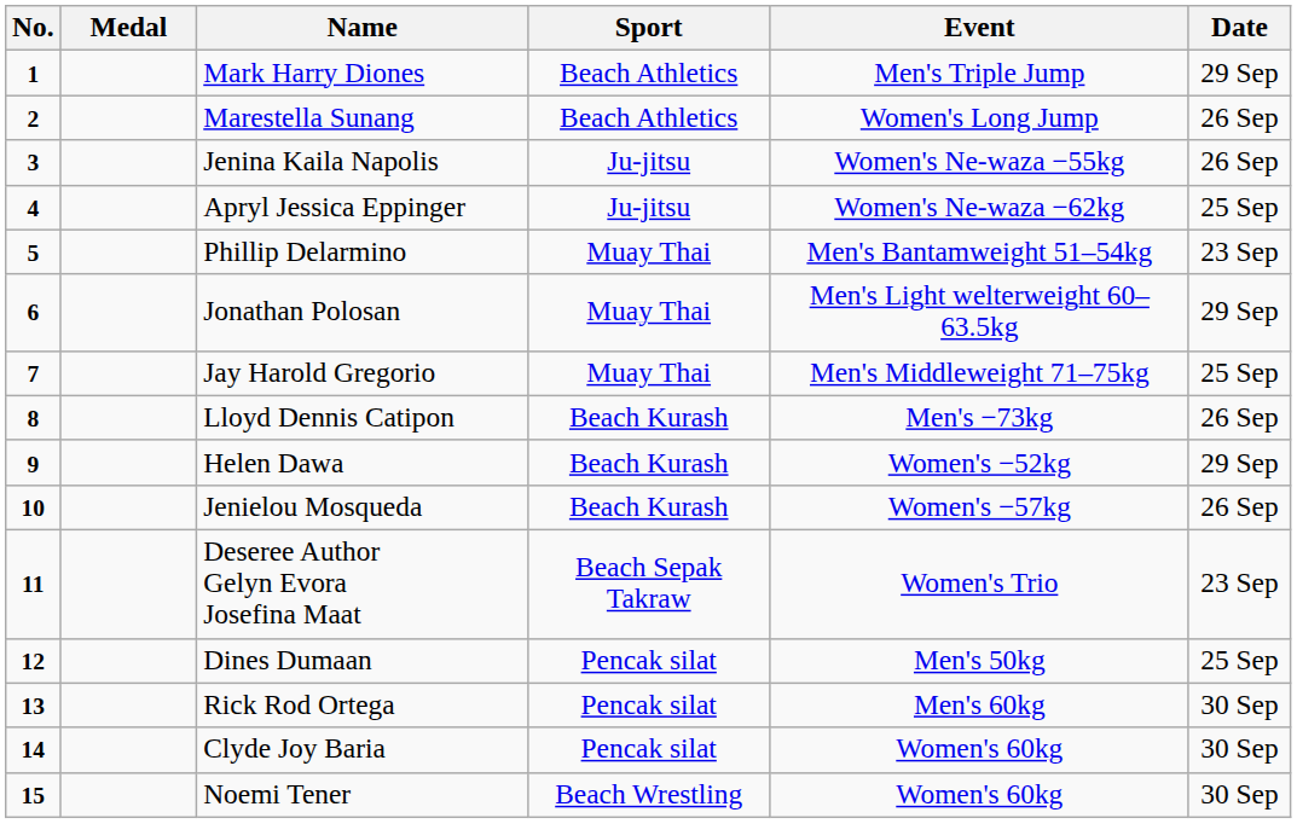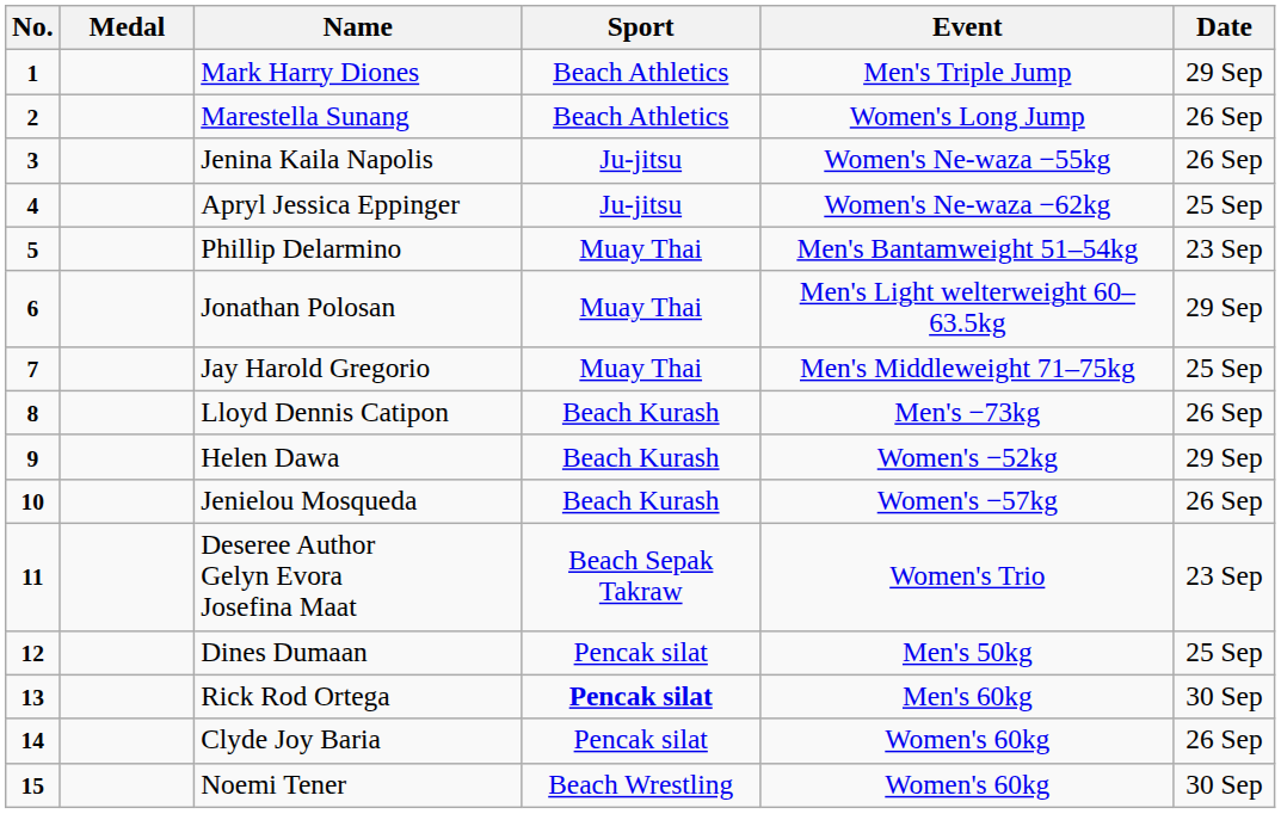 <table class="wikitable" style="font-size:100%; text-align:center;">
 <tr>
 <th width="10">No.</th>
 <th width="70">Medal</th>
 <th width="180">Name</th>
 <th width="130">Sport</th>
 <th width="230">Event</th>
 <th width="50">Date</th>
 </tr>
 <tr>
 <td><small><strong>1</strong></small></td>
 <td></td>
 <td align=left><a href='#'>Mark Harry Diones</a></td>
 <td> <a href='#'>Beach Athletics</a></td>
 <td><a href='#'>Men's Triple Jump</a></td>
 <td>29 Sep</td>
 </tr>
 <tr>
 <td><small><strong>2</strong></small></td>
 <td></td>
 <td align=left><a href='#'>Marestella Sunang</a></td>
 <td> <a href='#'>Beach Athletics</a></td>
 <td><a href='#'>Women's Long Jump</a></td>
 <td>26 Sep</td>
 </tr>
 <tr>
 <td><small><strong>3</strong></small></td>
 <td></td>
 <td align=left>Jenina Kaila Napolis</td>
 <td> <a href='#'>Ju-jitsu</a></td>
 <td><a href='#'>Women's Ne-waza −55kg</a></td>
 <td>26 Sep</td>
 </tr>
 <tr>
 <td><small><strong>4</strong></small></td>
 <td></td>
 <td align=left>Apryl Jessica Eppinger</td>
 <td> <a href='#'>Ju-jitsu</a></td>
 <td><a href='#'>Women's Ne-waza −62kg</a></td>
 <td>25 Sep</td>
 </tr>
 <tr>
 <td><small><strong>5</strong></small></td>
 <td></td>
 <td align=left>Phillip Delarmino</td>
 <td> <a href='#'>Muay Thai</a></td>
 <td><a href='#'>Men's Bantamweight 51–54kg</a></td>
 <td>23 Sep</td>
 </tr>
 <tr>
 <td><small><strong>6</strong></small></td>
 <td></td>
 <td align=left>Jonathan Polosan</td>
 <td> <a href='#'>Muay Thai</a></td>
 <td><a href='#'>Men's Light welterweight 60–63.5kg</a></td>
 <td>29 Sep</td>
 </tr>
 <tr>
 <td><small><strong>7</strong></small></td>
 <td></td>
 <td align=left>Jay Harold Gregorio</td>
 <td> <a href='#'>Muay Thai</a></td>
 <td><a href='#'>Men's Middleweight 71–75kg</a></td>
 <td>25 Sep</td>
 </tr>
 <tr>
 <td><small><strong>8</strong></small></td>
 <td></td>
 <td align=left>Lloyd Dennis Catipon</td>
 <td> <a href='#'>Beach Kurash</a></td>
 <td><a href='#'>Men's −73kg</a></td>
 <td>26 Sep</td>
 </tr>
 <tr>
 <td><small><strong>9</strong></small></td>
 <td></td>
 <td align=left>Helen Dawa</td>
 <td> <a href='#'>Beach Kurash</a></td>
 <td><a href='#'>Women's −52kg</a></td>
 <td>29 Sep</td>
 </tr>
 <tr>
 <td><small><strong>10</strong></small></td>
 <td></td>
 <td align=left>Jenielou Mosqueda</td>
 <td> <a href='#'>Beach Kurash</a></td>
 <td><a href='#'>Women's −57kg</a></td>
 <td>26 Sep</td>
 </tr>
 <tr>
 <td><small><strong>11</strong></small></td>
 <td></td>
 <td align=left>Deseree Author<br>Gelyn Evora<br>Josefina Maat</td>
 <td> <a href='#'>Beach Sepak Takraw</a></td>
 <td><a href='#'>Women's Trio</a></td>
 <td>23 Sep</td>
 </tr>
 <tr>
 <td><small><strong>12</strong></small></td>
 <td></td>
 <td align=left>Dines Dumaan</td>
 <td> <a href='#'>Pencak silat</a></td>
 <td><a href='#'>Men's 50kg</a></td>
 <td>25 Sep</td>
 </tr>
 <tr>
 <td><small><strong>13</strong></small></td>
 <td></td>
 <td align=left>Rick Rod Ortega</td>
-<td> <a href='#'>Pencak silat</a></td>
+<td><strong> <a href='#'>Pencak silat</a></strong></td>
 <td><a href='#'>Men's 60kg</a></td>
 <td>30 Sep</td>
 </tr>
 <tr>
 <td><small><strong>14</strong></small></td>
 <td></td>
 <td align=left>Clyde Joy Baria</td>
 <td> <a href='#'>Pencak silat</a></td>
 <td><a href='#'>Women's 60kg</a></td>
-<td>30 Sep</td>
+<td>26 Sep</td>
 </tr>
 <tr>
 <td><small><strong>15</strong></small></td>
 <td></td>
 <td align=left>Noemi Tener</td>
 <td> <a href='#'>Beach Wrestling</a></td>
 <td><a href='#'>Women's 60kg</a></td>
 <td>30 Sep</td>
 </tr>
 </table>
